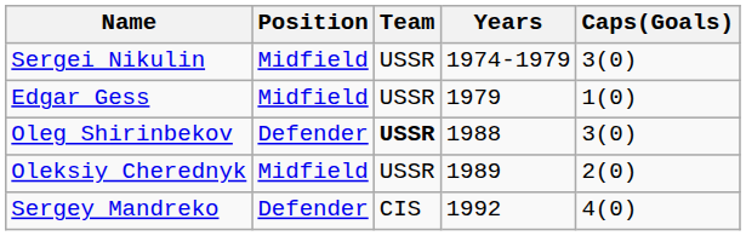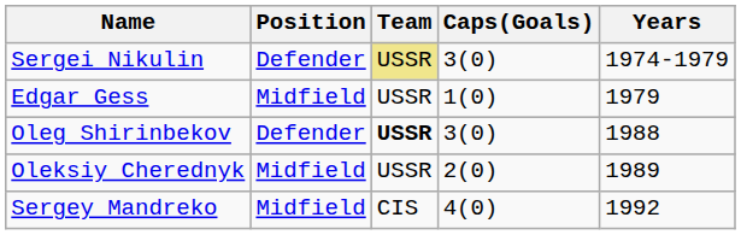 <table class="wikitable" style="font-size: 95%;">
 <tr>
 <th>Name</th>
 <th>Position</th>
 <th>Team</th>
+<th>Caps(Goals)</th>
 <th>Years</th>
-<th>Caps(Goals)</th>
 </tr>
 <tr>
 <td><a href='#'>Sergei Nikulin</a></td>
-<td><a href='#'>Midfield</a></td>
-<td>USSR</td>
+<td><a href='#'>Defender</a></td>
+<td style="background: khaki;">USSR</td>
+<td>3(0)</td>
 <td>1974-1979</td>
-<td>3(0)</td>
 </tr>
 <tr>
 <td><a href='#'>Edgar Gess</a></td>
 <td><a href='#'>Midfield</a></td>
 <td>USSR</td>
+<td>1(0)</td>
 <td>1979</td>
-<td>1(0)</td>
 </tr>
 <tr>
 <td><a href='#'>Oleg Shirinbekov</a></td>
 <td><a href='#'>Defender</a></td>
 <td><strong>USSR</strong></td>
+<td>3(0)</td>
 <td>1988</td>
-<td>3(0)</td>
 </tr>
 <tr>
 <td><a href='#'>Oleksiy Cherednyk</a></td>
 <td><a href='#'>Midfield</a></td>
 <td>USSR</td>
+<td>2(0)</td>
 <td>1989</td>
-<td>2(0)</td>
 </tr>
 <tr>
 <td><a href='#'>Sergey Mandreko</a></td>
-<td><a href='#'>Defender</a></td>
+<td><a href='#'>Midfield</a></td>
 <td>CIS</td>
+<td>4(0)</td>
 <td>1992</td>
-<td>4(0)</td>
 </tr>
 </table>
